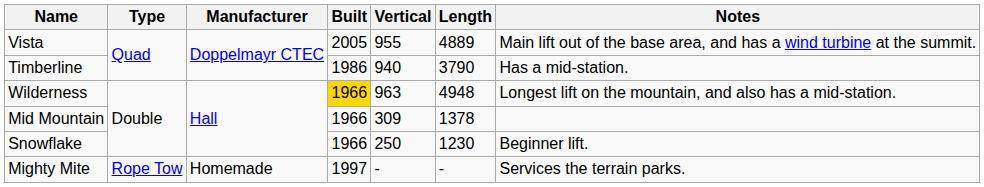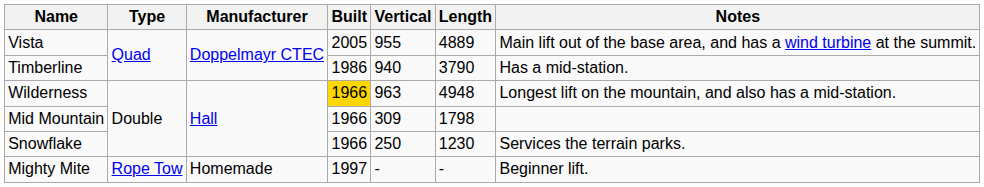 <table class="wikitable">
 <tr>
 <th>Name</th>
 <th>Type</th>
 <th>Manufacturer</th>
 <th>Built</th>
 <th>Vertical<br></th>
 <th>Length<br></th>
 <th>Notes</th>
 </tr>
 <tr>
 <td>Vista</td>
 <td rowspan="2"><a href='#'>Quad</a></td>
 <td rowspan="2"><a href='#'>Doppelmayr CTEC</a></td>
 <td>2005</td>
 <td>955</td>
 <td>4889</td>
 <td>Main lift out of the base area, and has a <a href='#'>wind turbine</a> at the summit.</td>
 </tr>
 <tr>
 <td>Timberline</td>
 <td>1986</td>
 <td>940</td>
 <td>3790</td>
 <td>Has a mid-station.</td>
 </tr>
 <tr>
 <td>Wilderness</td>
 <td rowspan="3">Double</td>
 <td rowspan="3"><a href='#'>Hall</a></td>
 <td style="background: gold;">1966</td>
 <td>963</td>
 <td>4948</td>
 <td>Longest lift on the mountain, and also has a mid-station.</td>
 </tr>
 <tr>
 <td>Mid Mountain</td>
 <td>1966</td>
 <td>309</td>
-<td>1378</td>
+<td>1798</td>
 <td></td>
 </tr>
 <tr>
 <td>Snowflake</td>
 <td>1966</td>
 <td>250</td>
 <td>1230</td>
-<td>Beginner lift.</td>
+<td>Services the terrain parks.</td>
 </tr>
 <tr>
 <td>Mighty Mite</td>
 <td><a href='#'>Rope Tow</a></td>
 <td>Homemade</td>
 <td>1997</td>
 <td>-</td>
 <td>-</td>
-<td>Services the terrain parks.</td>
+<td>Beginner lift.</td>
 </tr>
 <tr>
 </tr>
 </table>
